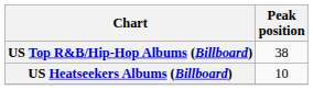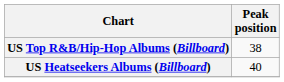 <table class="wikitable plainrowheaders sortable" style="text-align:center;" border="1">
 <tr>
 <th scope="col">Chart</th>
 <th scope="col">Peak<br>position</th>
 </tr>
 <tr>
 <th scope="row">US <a href='#'>Top R&B/Hip-Hop Albums</a> (<em><a href='#'>Billboard</a></em>)</th>
 <td>38</td>
 </tr>
 <tr>
 <th scope="row">US <a href='#'>Heatseekers Albums</a> (<em><a href='#'>Billboard</a></em>)</th>
-<td>10</td>
+<td>40</td>
 </tr>
 <tr>
 </tr>
 </table>
